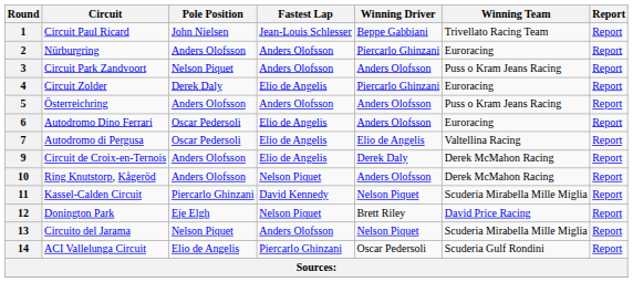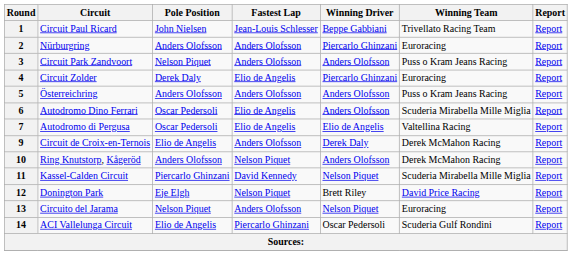 <table class="wikitable" style="font-size: 85%;">
 <tr>
 <th colspan="2">Round</th>
 <th>Circuit</th>
 <th>Pole Position</th>
 <th>Fastest Lap</th>
 <th>Winning Driver</th>
 <th>Winning Team</th>
 <th>Report</th>
 </tr>
 <tr>
 <th colspan="2">1</th>
 <td> <a href='#'>Circuit Paul Ricard</a></td>
 <td> <a href='#'>John Nielsen</a></td>
 <td> <a href='#'>Jean-Louis Schlesser</a></td>
 <td> <a href='#'>Beppe Gabbiani</a></td>
 <td>Trivellato Racing Team</td>
 <td><a href='#'>Report</a></td>
 </tr>
 <tr>
 <th colspan="2">2</th>
 <td> <a href='#'>Nürburgring</a></td>
 <td> <a href='#'>Anders Olofsson</a></td>
 <td> <a href='#'>Anders Olofsson</a></td>
 <td> <a href='#'>Piercarlo Ghinzani</a></td>
 <td>Euroracing</td>
 <td><a href='#'>Report</a></td>
 </tr>
 <tr>
 <th colspan="2">3</th>
 <td> <a href='#'>Circuit Park Zandvoort</a></td>
 <td> <a href='#'>Nelson Piquet</a></td>
 <td> <a href='#'>Anders Olofsson</a></td>
 <td> <a href='#'>Anders Olofsson</a></td>
 <td>Puss o Kram Jeans Racing</td>
 <td><a href='#'>Report</a></td>
 </tr>
 <tr>
 <th colspan="2">4</th>
 <td> <a href='#'>Circuit Zolder</a></td>
 <td> <a href='#'>Derek Daly</a></td>
 <td> <a href='#'>Elio de Angelis</a></td>
 <td> <a href='#'>Piercarlo Ghinzani</a></td>
 <td>Euroracing</td>
 <td><a href='#'>Report</a></td>
 </tr>
 <tr>
 <th colspan="2">5</th>
 <td> <a href='#'>Österreichring</a></td>
 <td> <a href='#'>Anders Olofsson</a></td>
 <td> <a href='#'>Anders Olofsson</a></td>
 <td> <a href='#'>Anders Olofsson</a></td>
 <td>Puss o Kram Jeans Racing</td>
 <td><a href='#'>Report</a></td>
 </tr>
 <tr>
 <th colspan="2">6</th>
 <td> <a href='#'>Autodromo Dino Ferrari</a></td>
 <td> <a href='#'>Oscar Pedersoli</a></td>
 <td> <a href='#'>Elio de Angelis</a></td>
 <td> <a href='#'>Anders Olofsson</a></td>
-<td>Euroracing</td>
+<td>Scuderia Mirabella Mille Miglia</td>
 <td><a href='#'>Report</a></td>
 </tr>
 <tr>
 <th colspan="2">7</th>
 <td> <a href='#'>Autodromo di Pergusa</a></td>
 <td> <a href='#'>Oscar Pedersoli</a></td>
 <td> <a href='#'>Elio de Angelis</a></td>
 <td> <a href='#'>Elio de Angelis</a></td>
 <td>Valtellina Racing</td>
 <td><a href='#'>Report</a></td>
 </tr>
 <tr>
 <th colspan="2">9</th>
 <td> <a href='#'>Circuit de Croix-en-Ternois</a></td>
+<td> <a href='#'>Elio de Angelis</a></td>
 <td> <a href='#'>Anders Olofsson</a></td>
-<td> <a href='#'>Elio de Angelis</a></td>
 <td> <a href='#'>Derek Daly</a></td>
 <td>Derek McMahon Racing</td>
 <td><a href='#'>Report</a></td>
 </tr>
 <tr>
 <th colspan="2">10</th>
 <td> <a href='#'>Ring Knutstorp</a>, <a href='#'>Kågeröd</a></td>
 <td> <a href='#'>Anders Olofsson</a></td>
 <td> <a href='#'>Nelson Piquet</a></td>
 <td> <a href='#'>Anders Olofsson</a></td>
 <td>Derek McMahon Racing</td>
 <td><a href='#'>Report</a></td>
 </tr>
 <tr>
 <th colspan="2">11</th>
 <td> <a href='#'>Kassel-Calden Circuit</a></td>
 <td> <a href='#'>Piercarlo Ghinzani</a></td>
 <td> <a href='#'>David Kennedy</a></td>
 <td> <a href='#'>Nelson Piquet</a></td>
 <td>Scuderia Mirabella Mille Miglia</td>
 <td><a href='#'>Report</a></td>
 </tr>
 <tr>
 <th colspan="2">12</th>
 <td> <a href='#'>Donington Park</a></td>
 <td> <a href='#'>Eje Elgh</a></td>
 <td> <a href='#'>Nelson Piquet</a></td>
 <td> Brett Riley</td>
 <td><a href='#'>David Price Racing</a></td>
 <td><a href='#'>Report</a></td>
 </tr>
 <tr>
 <th colspan="2">13</th>
 <td> <a href='#'>Circuito del Jarama</a></td>
 <td> <a href='#'>Nelson Piquet</a></td>
 <td> <a href='#'>Anders Olofsson</a></td>
 <td> <a href='#'>Nelson Piquet</a></td>
-<td>Scuderia Mirabella Mille Miglia</td>
+<td>Euroracing</td>
 <td><a href='#'>Report</a></td>
 </tr>
 <tr>
 <th colspan="2">14</th>
 <td> <a href='#'>ACI Vallelunga Circuit</a></td>
 <td> <a href='#'>Elio de Angelis</a></td>
 <td> <a href='#'>Piercarlo Ghinzani</a></td>
 <td> Oscar Pedersoli</td>
 <td>Scuderia Gulf Rondini</td>
 <td><a href='#'>Report</a></td>
 </tr>
 <tr>
 <th colspan="9">Sources:</th>
 </tr>
 <tr>
 </tr>
 </table>
